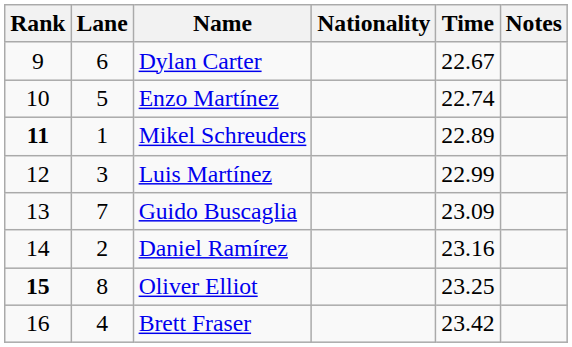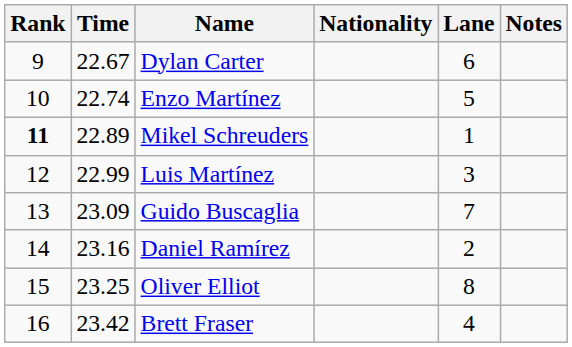 <table class="wikitable sortable" style="text-align:center">
 <tr>
 <th>Rank</th>
-<th>Lane</th>
+<th>Time</th>
 <th>Name</th>
 <th>Nationality</th>
-<th>Time</th>
+<th>Lane</th>
 <th>Notes</th>
 </tr>
 <tr>
 <td>9</td>
-<td>6</td>
+<td>22.67</td>
 <td align=left><a href='#'>Dylan Carter</a></td>
 <td align=left></td>
-<td>22.67</td>
+<td>6</td>
 <td></td>
 </tr>
 <tr>
 <td>10</td>
-<td>5</td>
+<td>22.74</td>
 <td align=left><a href='#'>Enzo Martínez</a></td>
 <td align=left></td>
-<td>22.74</td>
+<td>5</td>
 <td></td>
 </tr>
 <tr>
 <td><strong>11</strong></td>
-<td>1</td>
+<td>22.89</td>
 <td align=left><a href='#'>Mikel Schreuders</a></td>
 <td align=left></td>
-<td>22.89</td>
+<td>1</td>
 <td></td>
 </tr>
 <tr>
 <td>12</td>
-<td>3</td>
+<td>22.99</td>
 <td align=left><a href='#'>Luis Martínez</a></td>
 <td align=left></td>
-<td>22.99</td>
+<td>3</td>
 <td></td>
 </tr>
 <tr>
 <td>13</td>
-<td>7</td>
+<td>23.09</td>
 <td align=left><a href='#'>Guido Buscaglia</a></td>
 <td align=left></td>
-<td>23.09</td>
+<td>7</td>
 <td></td>
 </tr>
 <tr>
 <td>14</td>
-<td>2</td>
+<td>23.16</td>
 <td align=left><a href='#'>Daniel Ramírez</a></td>
 <td align=left></td>
-<td>23.16</td>
+<td>2</td>
 <td></td>
 </tr>
 <tr>
-<td><strong>15</strong></td>
-<td>8</td>
+<td>15</td>
+<td>23.25</td>
 <td align=left><a href='#'>Oliver Elliot</a></td>
 <td align=left></td>
-<td>23.25</td>
+<td>8</td>
 <td></td>
 </tr>
 <tr>
 <td>16</td>
-<td>4</td>
+<td>23.42</td>
 <td align=left><a href='#'>Brett Fraser</a></td>
 <td align=left></td>
-<td>23.42</td>
+<td>4</td>
 <td></td>
 </tr>
 </table>
